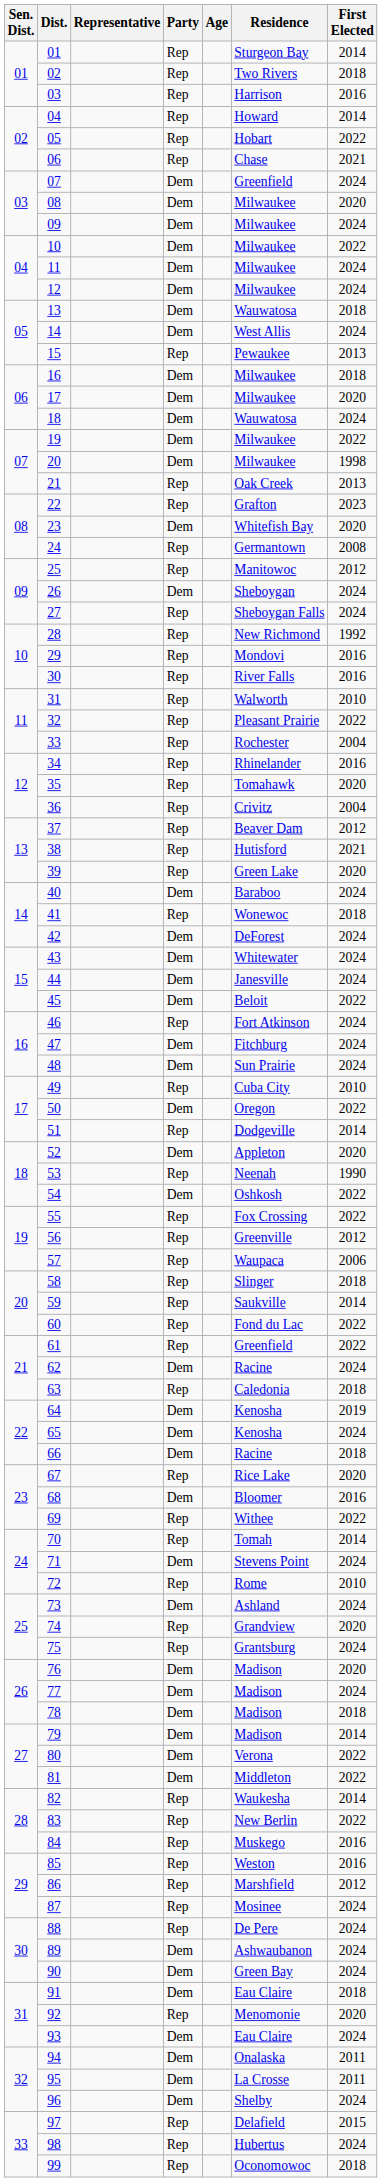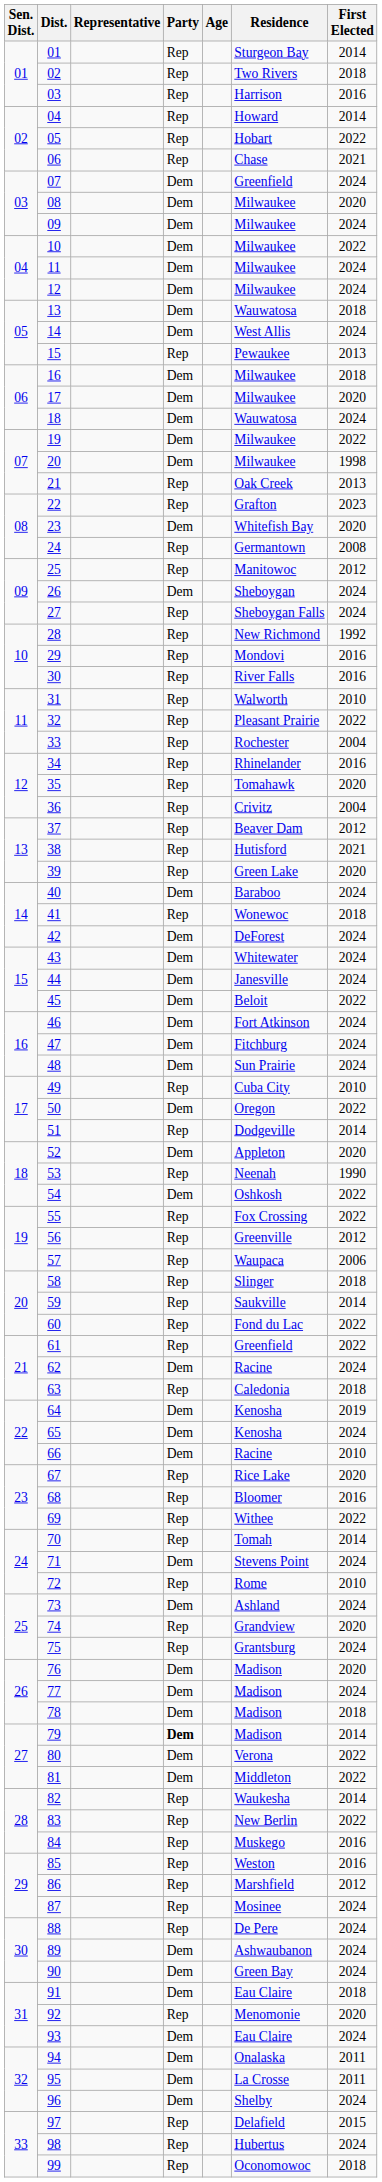 <table class="wikitable sortable">
 <tr>
 <th>Sen.<br>Dist.</th>
 <th>Dist.</th>
 <th>Representative</th>
 <th>Party</th>
 <th>Age</th>
 <th>Residence</th>
 <th>First<br>Elected</th>
 </tr>
 <tr>
 <td align="center" rowspan="3"><a href='#'>01</a></td>
 <td align="center"><a href='#'>01</a></td>
 <td></td>
 <td>Rep</td>
 <td align="center"></td>
 <td><a href='#'>Sturgeon Bay</a></td>
 <td align="center">2014</td>
 </tr>
 <tr>
 <td align="center"><a href='#'>02</a></td>
 <td></td>
 <td>Rep</td>
 <td align="center"></td>
 <td><a href='#'>Two Rivers</a></td>
 <td align="center">2018</td>
 </tr>
 <tr>
 <td align="center"><a href='#'>03</a></td>
 <td></td>
 <td>Rep</td>
 <td align="center"></td>
 <td><a href='#'>Harrison</a></td>
 <td align="center">2016</td>
 </tr>
 <tr>
 <td align="center" rowspan="3"><a href='#'>02</a></td>
 <td align="center"><a href='#'>04</a></td>
 <td></td>
 <td>Rep</td>
 <td align="center"></td>
 <td><a href='#'>Howard</a></td>
 <td align="center">2014</td>
 </tr>
 <tr>
 <td align="center"><a href='#'>05</a></td>
 <td></td>
 <td>Rep</td>
 <td align="center"></td>
 <td><a href='#'>Hobart</a></td>
 <td align="center">2022</td>
 </tr>
 <tr>
 <td align="center"><a href='#'>06</a></td>
 <td></td>
 <td>Rep</td>
 <td align="center"></td>
 <td><a href='#'>Chase</a></td>
 <td align="center">2021</td>
 </tr>
 <tr>
 <td align="center" rowspan="3"><a href='#'>03</a></td>
 <td align="center"><a href='#'>07</a></td>
 <td></td>
 <td>Dem</td>
 <td align="center"></td>
 <td><a href='#'>Greenfield</a></td>
 <td align="center">2024</td>
 </tr>
 <tr>
 <td align="center"><a href='#'>08</a></td>
 <td></td>
 <td>Dem</td>
 <td align="center"></td>
 <td><a href='#'>Milwaukee</a></td>
 <td align="center">2020</td>
 </tr>
 <tr>
 <td align="center"><a href='#'>09</a></td>
 <td></td>
 <td>Dem</td>
 <td align="center"></td>
 <td><a href='#'>Milwaukee</a></td>
 <td align="center">2024</td>
 </tr>
 <tr>
 <td align="center" rowspan="3"><a href='#'>04</a></td>
 <td align="center"><a href='#'>10</a></td>
 <td></td>
 <td>Dem</td>
 <td align="center"></td>
 <td><a href='#'>Milwaukee</a></td>
 <td align="center">2022</td>
 </tr>
 <tr>
 <td align="center"><a href='#'>11</a></td>
 <td></td>
 <td>Dem</td>
 <td align="center"></td>
 <td><a href='#'>Milwaukee</a></td>
 <td align="center">2024</td>
 </tr>
 <tr>
 <td align="center"><a href='#'>12</a></td>
 <td></td>
 <td>Dem</td>
 <td align="center"></td>
 <td><a href='#'>Milwaukee</a></td>
 <td align="center">2024</td>
 </tr>
 <tr>
 <td align="center" rowspan="3"><a href='#'>05</a></td>
 <td align="center"><a href='#'>13</a></td>
 <td></td>
 <td>Dem</td>
 <td align="center"></td>
 <td><a href='#'>Wauwatosa</a></td>
 <td align="center">2018</td>
 </tr>
 <tr>
 <td align="center"><a href='#'>14</a></td>
 <td></td>
 <td>Dem</td>
 <td align="center"></td>
 <td><a href='#'>West Allis</a></td>
 <td align="center">2024</td>
 </tr>
 <tr>
 <td align="center"><a href='#'>15</a></td>
 <td></td>
 <td>Rep</td>
 <td align="center"></td>
 <td><a href='#'>Pewaukee</a></td>
 <td align="center">2013</td>
 </tr>
 <tr>
 <td align="center" rowspan="3"><a href='#'>06</a></td>
 <td align="center"><a href='#'>16</a></td>
 <td></td>
 <td>Dem</td>
 <td align="center"></td>
 <td><a href='#'>Milwaukee</a></td>
 <td align="center">2018</td>
 </tr>
 <tr>
 <td align="center"><a href='#'>17</a></td>
 <td></td>
 <td>Dem</td>
 <td align="center"></td>
 <td><a href='#'>Milwaukee</a></td>
 <td align="center">2020</td>
 </tr>
 <tr>
 <td align="center"><a href='#'>18</a></td>
 <td></td>
 <td>Dem</td>
 <td align="center"></td>
 <td><a href='#'>Wauwatosa</a></td>
 <td align="center">2024</td>
 </tr>
 <tr>
 <td align="center" rowspan="3"><a href='#'>07</a></td>
 <td align="center"><a href='#'>19</a></td>
 <td></td>
 <td>Dem</td>
 <td align="center"></td>
 <td><a href='#'>Milwaukee</a></td>
 <td align="center">2022</td>
 </tr>
 <tr>
 <td align="center"><a href='#'>20</a></td>
 <td></td>
 <td>Dem</td>
 <td align="center"></td>
 <td><a href='#'>Milwaukee</a></td>
 <td align="center">1998</td>
 </tr>
 <tr>
 <td align="center"><a href='#'>21</a></td>
 <td></td>
 <td>Rep</td>
 <td align="center"></td>
 <td><a href='#'>Oak Creek</a></td>
 <td align="center">2013</td>
 </tr>
 <tr>
 <td align="center" rowspan="3"><a href='#'>08</a></td>
 <td align="center"><a href='#'>22</a></td>
 <td></td>
 <td>Rep</td>
 <td align="center"></td>
 <td><a href='#'>Grafton</a></td>
 <td align="center">2023</td>
 </tr>
 <tr>
 <td align="center"><a href='#'>23</a></td>
 <td></td>
 <td>Dem</td>
 <td align="center"></td>
 <td><a href='#'>Whitefish Bay</a></td>
 <td align="center">2020</td>
 </tr>
 <tr>
 <td align="center"><a href='#'>24</a></td>
 <td></td>
 <td>Rep</td>
 <td align="center"></td>
 <td><a href='#'>Germantown</a></td>
 <td align="center">2008</td>
 </tr>
 <tr>
 <td align="center" rowspan="3"><a href='#'>09</a></td>
 <td align="center"><a href='#'>25</a></td>
 <td></td>
 <td>Rep</td>
 <td align="center"></td>
 <td><a href='#'>Manitowoc</a></td>
 <td align="center">2012</td>
 </tr>
 <tr>
 <td align="center"><a href='#'>26</a></td>
 <td></td>
 <td>Dem</td>
 <td align="center"></td>
 <td><a href='#'>Sheboygan</a></td>
 <td align="center">2024</td>
 </tr>
 <tr>
 <td align="center"><a href='#'>27</a></td>
 <td></td>
 <td>Rep</td>
 <td align="center"></td>
 <td><a href='#'>Sheboygan Falls</a></td>
 <td align="center">2024</td>
 </tr>
 <tr>
 <td align="center" rowspan="3"><a href='#'>10</a></td>
 <td align="center"><a href='#'>28</a></td>
 <td></td>
 <td>Rep</td>
 <td align="center"></td>
 <td><a href='#'>New Richmond</a></td>
 <td align="center">1992</td>
 </tr>
 <tr>
 <td align="center"><a href='#'>29</a></td>
 <td></td>
 <td>Rep</td>
 <td align="center"></td>
 <td><a href='#'>Mondovi</a></td>
 <td align="center">2016</td>
 </tr>
 <tr>
 <td align="center"><a href='#'>30</a></td>
 <td></td>
 <td>Rep</td>
 <td align="center"></td>
 <td><a href='#'>River Falls</a></td>
 <td align="center">2016</td>
 </tr>
 <tr>
 <td align="center" rowspan="3"><a href='#'>11</a></td>
 <td align="center"><a href='#'>31</a></td>
 <td></td>
 <td>Rep</td>
 <td align="center"></td>
 <td><a href='#'>Walworth</a></td>
 <td align="center">2010</td>
 </tr>
 <tr>
 <td align="center"><a href='#'>32</a></td>
 <td></td>
 <td>Rep</td>
 <td align="center"></td>
 <td><a href='#'>Pleasant Prairie</a></td>
 <td align="center">2022</td>
 </tr>
 <tr>
 <td align="center"><a href='#'>33</a></td>
 <td></td>
 <td>Rep</td>
 <td align="center"></td>
 <td><a href='#'>Rochester</a></td>
 <td align="center">2004</td>
 </tr>
 <tr>
 <td align="center" rowspan="3"><a href='#'>12</a></td>
 <td align="center"><a href='#'>34</a></td>
 <td></td>
 <td>Rep</td>
 <td align="center"></td>
 <td><a href='#'>Rhinelander</a></td>
 <td align="center">2016</td>
 </tr>
 <tr>
 <td align="center"><a href='#'>35</a></td>
 <td></td>
 <td>Rep</td>
 <td align="center"></td>
 <td><a href='#'>Tomahawk</a></td>
 <td align="center">2020</td>
 </tr>
 <tr>
 <td align="center"><a href='#'>36</a></td>
 <td></td>
 <td>Rep</td>
 <td align="center"></td>
 <td><a href='#'>Crivitz</a></td>
 <td align="center">2004</td>
 </tr>
 <tr>
 <td align="center" rowspan="3"><a href='#'>13</a></td>
 <td align="center"><a href='#'>37</a></td>
 <td></td>
 <td>Rep</td>
 <td align="center"></td>
 <td><a href='#'>Beaver Dam</a></td>
 <td align="center">2012</td>
 </tr>
 <tr>
 <td align="center"><a href='#'>38</a></td>
 <td></td>
 <td>Rep</td>
 <td align="center"></td>
 <td><a href='#'>Hutisford</a></td>
 <td align="center">2021</td>
 </tr>
 <tr>
 <td align="center"><a href='#'>39</a></td>
 <td></td>
 <td>Rep</td>
 <td align="center"></td>
 <td><a href='#'>Green Lake</a></td>
 <td align="center">2020</td>
 </tr>
 <tr>
 <td align="center" rowspan="3"><a href='#'>14</a></td>
 <td align="center"><a href='#'>40</a></td>
 <td></td>
 <td>Dem</td>
 <td align="center"></td>
 <td><a href='#'>Baraboo</a></td>
 <td align="center">2024</td>
 </tr>
 <tr>
 <td align="center"><a href='#'>41</a></td>
 <td></td>
 <td>Rep</td>
 <td align="center"></td>
 <td><a href='#'>Wonewoc</a></td>
 <td align="center">2018</td>
 </tr>
 <tr>
 <td align="center"><a href='#'>42</a></td>
 <td></td>
 <td>Dem</td>
 <td align="center"></td>
 <td><a href='#'>DeForest</a></td>
 <td align="center">2024</td>
 </tr>
 <tr>
 <td align="center" rowspan="3"><a href='#'>15</a></td>
 <td align="center"><a href='#'>43</a></td>
 <td></td>
 <td>Dem</td>
 <td align="center"></td>
 <td><a href='#'>Whitewater</a></td>
 <td align="center">2024</td>
 </tr>
 <tr>
 <td align="center"><a href='#'>44</a></td>
 <td></td>
 <td>Dem</td>
 <td align="center"></td>
 <td><a href='#'>Janesville</a></td>
 <td align="center">2024</td>
 </tr>
 <tr>
 <td align="center"><a href='#'>45</a></td>
 <td></td>
 <td>Dem</td>
 <td align="center"></td>
 <td><a href='#'>Beloit</a></td>
 <td align="center">2022</td>
 </tr>
 <tr>
 <td align="center" rowspan="3"><a href='#'>16</a></td>
 <td align="center"><a href='#'>46</a></td>
 <td></td>
-<td>Rep</td>
+<td>Dem</td>
 <td align="center"></td>
 <td><a href='#'>Fort Atkinson</a></td>
 <td align="center">2024</td>
 </tr>
 <tr>
 <td align="center"><a href='#'>47</a></td>
 <td></td>
 <td>Dem</td>
 <td align="center"></td>
 <td><a href='#'>Fitchburg</a></td>
 <td align="center">2024</td>
 </tr>
 <tr>
 <td align="center"><a href='#'>48</a></td>
 <td></td>
 <td>Dem</td>
 <td align="center"></td>
 <td><a href='#'>Sun Prairie</a></td>
 <td align="center">2024</td>
 </tr>
 <tr>
 <td align="center" rowspan="3"><a href='#'>17</a></td>
 <td align="center"><a href='#'>49</a></td>
 <td></td>
 <td>Rep</td>
 <td align="center"></td>
 <td><a href='#'>Cuba City</a></td>
 <td align="center">2010</td>
 </tr>
 <tr>
 <td align="center"><a href='#'>50</a></td>
 <td></td>
 <td>Dem</td>
 <td align="center"></td>
 <td><a href='#'>Oregon</a></td>
 <td align="center">2022</td>
 </tr>
 <tr>
 <td align="center"><a href='#'>51</a></td>
 <td></td>
 <td>Rep</td>
 <td align="center"></td>
 <td><a href='#'>Dodgeville</a></td>
 <td align="center">2014</td>
 </tr>
 <tr>
 <td align="center" rowspan="3"><a href='#'>18</a></td>
 <td align="center"><a href='#'>52</a></td>
 <td></td>
 <td>Dem</td>
 <td align="center"></td>
 <td><a href='#'>Appleton</a></td>
 <td align="center">2020</td>
 </tr>
 <tr>
 <td align="center"><a href='#'>53</a></td>
 <td></td>
 <td>Rep</td>
 <td align="center"></td>
 <td><a href='#'>Neenah</a></td>
 <td align="center">1990</td>
 </tr>
 <tr>
 <td align="center"><a href='#'>54</a></td>
 <td></td>
 <td>Dem</td>
 <td align="center"></td>
 <td><a href='#'>Oshkosh</a></td>
 <td align="center">2022</td>
 </tr>
 <tr>
 <td align="center" rowspan="3"><a href='#'>19</a></td>
 <td align="center"><a href='#'>55</a></td>
 <td></td>
 <td>Rep</td>
 <td align="center"></td>
 <td><a href='#'>Fox Crossing</a></td>
 <td align="center">2022</td>
 </tr>
 <tr>
 <td align="center"><a href='#'>56</a></td>
 <td></td>
 <td>Rep</td>
 <td align="center"></td>
 <td><a href='#'>Greenville</a></td>
 <td align="center">2012</td>
 </tr>
 <tr>
 <td align="center"><a href='#'>57</a></td>
 <td></td>
 <td>Rep</td>
 <td align="center"></td>
 <td><a href='#'>Waupaca</a></td>
 <td align="center">2006</td>
 </tr>
 <tr>
 <td align="center" rowspan="3"><a href='#'>20</a></td>
 <td align="center"><a href='#'>58</a></td>
 <td></td>
 <td>Rep</td>
 <td align="center"></td>
 <td><a href='#'>Slinger</a></td>
 <td align="center">2018</td>
 </tr>
 <tr>
 <td align="center"><a href='#'>59</a></td>
 <td></td>
 <td>Rep</td>
 <td align="center"></td>
 <td><a href='#'>Saukville</a></td>
 <td align="center">2014</td>
 </tr>
 <tr>
 <td align="center"><a href='#'>60</a></td>
 <td></td>
 <td>Rep</td>
 <td align="center"></td>
 <td><a href='#'>Fond du Lac</a></td>
 <td align="center">2022</td>
 </tr>
 <tr>
 <td align="center" rowspan="3"><a href='#'>21</a></td>
 <td align="center"><a href='#'>61</a></td>
 <td></td>
 <td>Rep</td>
 <td align="center"></td>
 <td><a href='#'>Greenfield</a></td>
 <td align="center">2022</td>
 </tr>
 <tr>
 <td align="center"><a href='#'>62</a></td>
 <td></td>
 <td>Dem</td>
 <td align="center"></td>
 <td><a href='#'>Racine</a></td>
 <td align="center">2024</td>
 </tr>
 <tr>
 <td align="center"><a href='#'>63</a></td>
 <td></td>
 <td>Rep</td>
 <td align="center"></td>
 <td><a href='#'>Caledonia</a></td>
 <td align="center">2018</td>
 </tr>
 <tr>
 <td align="center" rowspan="3"><a href='#'>22</a></td>
 <td align="center"><a href='#'>64</a></td>
 <td></td>
 <td>Dem</td>
 <td align="center"></td>
 <td><a href='#'>Kenosha</a></td>
 <td align="center">2019</td>
 </tr>
 <tr>
 <td align="center"><a href='#'>65</a></td>
 <td></td>
 <td>Dem</td>
 <td align="center"></td>
 <td><a href='#'>Kenosha</a></td>
 <td align="center">2024</td>
 </tr>
 <tr>
 <td align="center"><a href='#'>66</a></td>
 <td></td>
 <td>Dem</td>
 <td align="center"></td>
 <td><a href='#'>Racine</a></td>
-<td align="center">2018</td>
+<td align="center">2010</td>
 </tr>
 <tr>
 <td align="center" rowspan="3"><a href='#'>23</a></td>
 <td align="center"><a href='#'>67</a></td>
 <td></td>
 <td>Rep</td>
 <td align="center"></td>
 <td><a href='#'>Rice Lake</a></td>
 <td align="center">2020</td>
 </tr>
 <tr>
 <td align="center"><a href='#'>68</a></td>
 <td></td>
-<td>Dem</td>
+<td>Rep</td>
 <td align="center"></td>
 <td><a href='#'>Bloomer</a></td>
 <td align="center">2016</td>
 </tr>
 <tr>
 <td align="center"><a href='#'>69</a></td>
 <td></td>
 <td>Rep</td>
 <td align="center"></td>
 <td><a href='#'>Withee</a></td>
 <td align="center">2022</td>
 </tr>
 <tr>
 <td align="center" rowspan="3"><a href='#'>24</a></td>
 <td align="center"><a href='#'>70</a></td>
 <td></td>
 <td>Rep</td>
 <td align="center"></td>
 <td><a href='#'>Tomah</a></td>
 <td align="center">2014</td>
 </tr>
 <tr>
 <td align="center"><a href='#'>71</a></td>
 <td></td>
 <td>Dem</td>
 <td align="center"></td>
 <td><a href='#'>Stevens Point</a></td>
 <td align="center">2024</td>
 </tr>
 <tr>
 <td align="center"><a href='#'>72</a></td>
 <td></td>
 <td>Rep</td>
 <td align="center"></td>
 <td><a href='#'>Rome</a></td>
 <td align="center">2010</td>
 </tr>
 <tr>
 <td align="center" rowspan="3"><a href='#'>25</a></td>
 <td align="center"><a href='#'>73</a></td>
 <td></td>
 <td>Dem</td>
 <td align="center"></td>
 <td><a href='#'>Ashland</a></td>
 <td align="center">2024</td>
 </tr>
 <tr>
 <td align="center"><a href='#'>74</a></td>
 <td></td>
 <td>Rep</td>
 <td align="center"></td>
 <td><a href='#'>Grandview</a></td>
 <td align="center">2020</td>
 </tr>
 <tr>
 <td align="center"><a href='#'>75</a></td>
 <td></td>
 <td>Rep</td>
 <td align="center"></td>
 <td><a href='#'>Grantsburg</a></td>
 <td align="center">2024</td>
 </tr>
 <tr>
 <td align="center" rowspan="3"><a href='#'>26</a></td>
 <td align="center"><a href='#'>76</a></td>
 <td></td>
 <td>Dem</td>
 <td align="center"></td>
 <td><a href='#'>Madison</a></td>
 <td align="center">2020</td>
 </tr>
 <tr>
 <td align="center"><a href='#'>77</a></td>
 <td></td>
 <td>Dem</td>
 <td align="center"></td>
 <td><a href='#'>Madison</a></td>
 <td align="center">2024</td>
 </tr>
 <tr>
 <td align="center"><a href='#'>78</a></td>
 <td></td>
 <td>Dem</td>
 <td align="center"></td>
 <td><a href='#'>Madison</a></td>
 <td align="center">2018</td>
 </tr>
 <tr>
 <td align="center" rowspan="3"><a href='#'>27</a></td>
 <td align="center"><a href='#'>79</a></td>
 <td></td>
-<td>Dem</td>
+<td><strong>Dem</strong></td>
 <td align="center"></td>
 <td><a href='#'>Madison</a></td>
 <td align="center">2014</td>
 </tr>
 <tr>
 <td align="center"><a href='#'>80</a></td>
 <td></td>
 <td>Dem</td>
 <td align="center"></td>
 <td><a href='#'>Verona</a></td>
 <td align="center">2022</td>
 </tr>
 <tr>
 <td align="center"><a href='#'>81</a></td>
 <td></td>
 <td>Dem</td>
 <td align="center"></td>
 <td><a href='#'>Middleton</a></td>
 <td align="center">2022</td>
 </tr>
 <tr>
 <td align="center" rowspan="3"><a href='#'>28</a></td>
 <td align="center"><a href='#'>82</a></td>
 <td></td>
 <td>Rep</td>
 <td align="center"></td>
 <td><a href='#'>Waukesha</a></td>
 <td align="center">2014</td>
 </tr>
 <tr>
 <td align="center"><a href='#'>83</a></td>
 <td></td>
 <td>Rep</td>
 <td align="center"></td>
 <td><a href='#'>New Berlin</a></td>
 <td align="center">2022</td>
 </tr>
 <tr>
 <td align="center"><a href='#'>84</a></td>
 <td></td>
 <td>Rep</td>
 <td align="center"></td>
 <td><a href='#'>Muskego</a></td>
 <td align="center">2016</td>
 </tr>
 <tr>
 <td align="center" rowspan="3"><a href='#'>29</a></td>
 <td align="center"><a href='#'>85</a></td>
 <td></td>
 <td>Rep</td>
 <td align="center"></td>
 <td><a href='#'>Weston</a></td>
 <td align="center">2016</td>
 </tr>
 <tr>
 <td align="center"><a href='#'>86</a></td>
 <td></td>
 <td>Rep</td>
 <td align="center"></td>
 <td><a href='#'>Marshfield</a></td>
 <td align="center">2012</td>
 </tr>
 <tr>
 <td align="center"><a href='#'>87</a></td>
 <td></td>
 <td>Rep</td>
 <td align="center"></td>
 <td><a href='#'>Mosinee</a></td>
 <td align="center">2024</td>
 </tr>
 <tr>
 <td align="center" rowspan="3"><a href='#'>30</a></td>
 <td align="center"><a href='#'>88</a></td>
 <td></td>
 <td>Rep</td>
 <td align="center"></td>
 <td><a href='#'>De Pere</a></td>
 <td align="center">2024</td>
 </tr>
 <tr>
 <td align="center"><a href='#'>89</a></td>
 <td></td>
 <td>Dem</td>
 <td align="center"></td>
 <td><a href='#'>Ashwaubanon</a></td>
 <td align="center">2024</td>
 </tr>
 <tr>
 <td align="center"><a href='#'>90</a></td>
 <td></td>
 <td>Dem</td>
 <td align="center"></td>
 <td><a href='#'>Green Bay</a></td>
 <td align="center">2024</td>
 </tr>
 <tr>
 <td align="center" rowspan="3"><a href='#'>31</a></td>
 <td align="center"><a href='#'>91</a></td>
 <td></td>
 <td>Dem</td>
 <td align="center"></td>
 <td><a href='#'>Eau Claire</a></td>
 <td align="center">2018</td>
 </tr>
 <tr>
 <td align="center"><a href='#'>92</a></td>
 <td></td>
 <td>Rep</td>
 <td align="center"></td>
 <td><a href='#'>Menomonie</a></td>
 <td align="center">2020</td>
 </tr>
 <tr>
 <td align="center"><a href='#'>93</a></td>
 <td></td>
 <td>Dem</td>
 <td align="center"></td>
 <td><a href='#'>Eau Claire</a></td>
 <td align="center">2024</td>
 </tr>
 <tr>
 <td align="center" rowspan="3"><a href='#'>32</a></td>
 <td align="center"><a href='#'>94</a></td>
 <td></td>
 <td>Dem</td>
 <td align="center"></td>
 <td><a href='#'>Onalaska</a></td>
 <td align="center">2011</td>
 </tr>
 <tr>
 <td align="center"><a href='#'>95</a></td>
 <td></td>
 <td>Dem</td>
 <td align="center"></td>
 <td><a href='#'>La Crosse</a></td>
 <td align="center">2011</td>
 </tr>
 <tr>
 <td align="center"><a href='#'>96</a></td>
 <td></td>
 <td>Dem</td>
 <td align="center"></td>
 <td><a href='#'>Shelby</a></td>
 <td align="center">2024</td>
 </tr>
 <tr>
 <td align="center" rowspan="3"><a href='#'>33</a></td>
 <td align="center"><a href='#'>97</a></td>
 <td></td>
 <td>Rep</td>
 <td align="center"></td>
 <td><a href='#'>Delafield</a></td>
 <td align="center">2015</td>
 </tr>
 <tr>
 <td align="center"><a href='#'>98</a></td>
 <td></td>
 <td>Rep</td>
 <td align="center"></td>
 <td><a href='#'>Hubertus</a></td>
 <td align="center">2024</td>
 </tr>
 <tr>
 <td align="center"><a href='#'>99</a></td>
 <td></td>
 <td>Rep</td>
 <td align="center"></td>
 <td><a href='#'>Oconomowoc</a></td>
 <td align="center">2018</td>
 </tr>
 </table>
